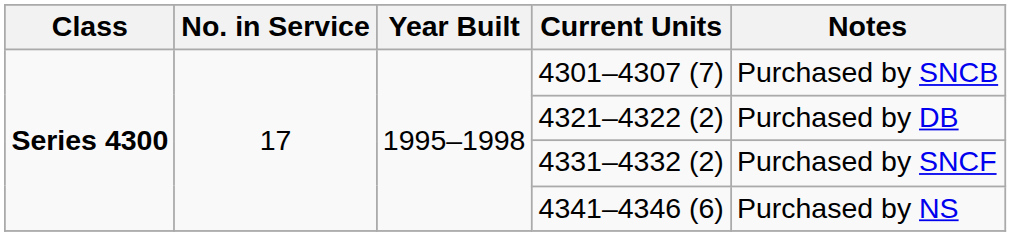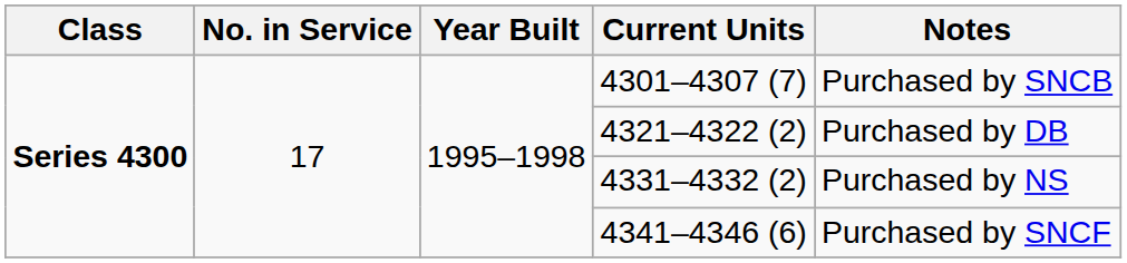 <table class="wikitable">
 <tr>
 <th>Class</th>
 <th>No. in Service</th>
 <th>Year Built</th>
 <th>Current Units</th>
 <th>Notes</th>
 </tr>
 <tr>
 <td rowspan="4"><strong>Series 4300</strong></td>
 <td rowspan="4" style="text-align:center">17</td>
 <td rowspan="4" style="text-align:center">1995–1998</td>
 <td>4301–4307 (7)</td>
 <td>Purchased by <a href='#'>SNCB</a></td>
 </tr>
 <tr>
 <td>4321–4322 (2)</td>
 <td>Purchased by <a href='#'>DB</a></td>
 </tr>
 <tr>
 <td>4331–4332 (2)</td>
-<td>Purchased by <a href='#'>SNCF</a></td>
+<td>Purchased by <a href='#'>NS</a></td>
 </tr>
 <tr>
 <td>4341–4346 (6)</td>
-<td>Purchased by <a href='#'>NS</a></td>
+<td>Purchased by <a href='#'>SNCF</a></td>
 </tr>
 </table>
